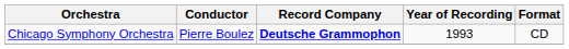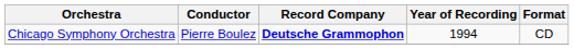 <table class="wikitable">
 <tr>
 <th align="center">Orchestra</th>
 <th align="center">Conductor</th>
 <th align="center">Record Company</th>
 <th align="center">Year of Recording</th>
 <th align="center">Format</th>
 </tr>
 <tr>
 <td align="center"><a href='#'>Chicago Symphony Orchestra</a></td>
 <td align="center"><a href='#'>Pierre Boulez</a></td>
 <td align="center"><strong><a href='#'>Deutsche Grammophon</a></strong></td>
-<td align="center">1993</td>
+<td align="center">1994</td>
 <td align="center">CD</td>
 </tr>
 <tr>
 </tr>
 </table>
